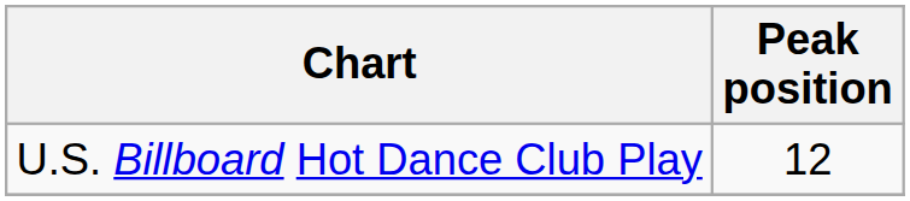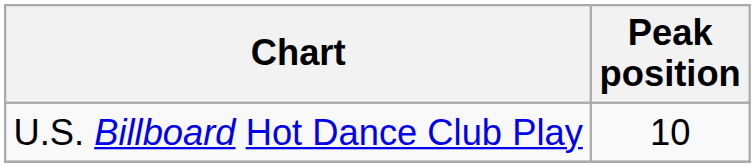 <table class="wikitable">
 <tr>
 <th align="left">Chart</th>
 <th align="left">Peak<br>position</th>
 </tr>
 <tr>
 <td align="left">U.S. <em><a href='#'>Billboard</a></em> <a href='#'>Hot Dance Club Play</a></td>
-<td align="center">12</td>
+<td align="center">10</td>
 </tr>
 <tr>
 </tr>
 </table>
